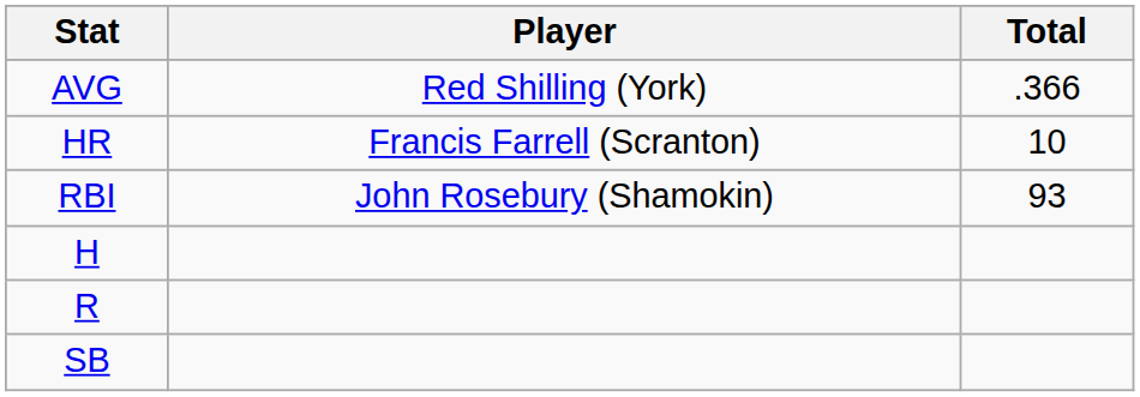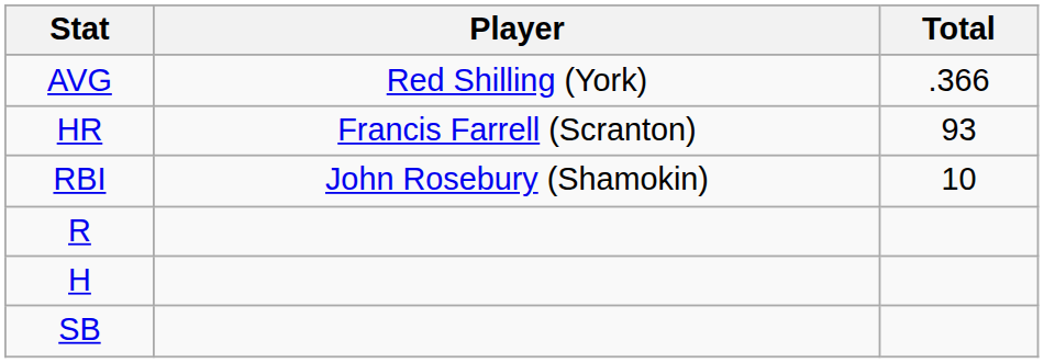 <table class="wikitable" width="33%" style="text-align:center;">
 <tr>
 <th width="5%">Stat</th>
 <th width="30%">Player</th>
 <th width="5%">Total</th>
 </tr>
 <tr>
 <td><a href='#'>AVG</a></td>
 <td><a href='#'>Red Shilling</a> (York)</td>
 <td>.366</td>
 </tr>
 <tr>
 <td><a href='#'>HR</a></td>
 <td><a href='#'>Francis Farrell</a> (Scranton)</td>
-<td>10</td>
+<td>93</td>
 </tr>
 <tr>
 <td><a href='#'>RBI</a></td>
 <td><a href='#'>John Rosebury</a> (Shamokin)</td>
-<td>93</td>
+<td>10</td>
 </tr>
 <tr>
-<td><a href='#'>H</a></td>
+<td><a href='#'>R</a></td>
 <td></td>
 <td></td>
 </tr>
 <tr>
-<td><a href='#'>R</a></td>
+<td><a href='#'>H</a></td>
 <td></td>
 <td></td>
 </tr>
 <tr>
 <td><a href='#'>SB</a></td>
 <td></td>
 <td></td>
 </tr>
 </table>
